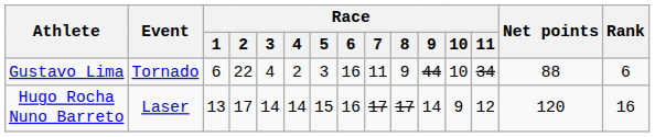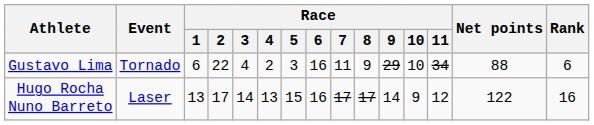 <table class=wikitable style="font-size:90%">
 <tr>
 <th rowspan=2>Athlete</th>
 <th rowspan=2>Event</th>
 <th colspan=11>Race</th>
 <th rowspan=2>Net points</th>
 <th rowspan=2>Rank</th>
 </tr>
 <tr>
 <th>1</th>
 <th>2</th>
 <th>3</th>
 <th>4</th>
 <th>5</th>
 <th>6</th>
 <th>7</th>
 <th>8</th>
 <th>9</th>
 <th>10</th>
 <th>11</th>
 </tr>
 <tr align=center>
 <td><a href='#'>Gustavo Lima</a></td>
 <td><a href='#'>Tornado</a></td>
 <td>6</td>
 <td>22</td>
 <td>4</td>
 <td>2</td>
 <td>3</td>
 <td>16</td>
 <td>11</td>
 <td>9</td>
-<td><s>44</s></td>
+<td><s>29</s></td>
 <td>10</td>
 <td><s>34</s></td>
 <td>88</td>
 <td>6</td>
 </tr>
 <tr align=center>
 <td><a href='#'>Hugo Rocha</a> <br> <a href='#'>Nuno Barreto</a></td>
 <td><a href='#'>Laser</a></td>
 <td>13</td>
 <td>17</td>
 <td>14</td>
-<td>14</td>
+<td>13</td>
 <td>15</td>
 <td>16</td>
 <td><s>17</s></td>
 <td><s>17</s></td>
 <td>14</td>
 <td>9</td>
 <td>12</td>
-<td>120</td>
+<td>122</td>
 <td>16</td>
 </tr>
 </table>
